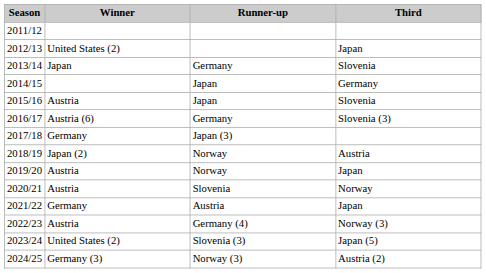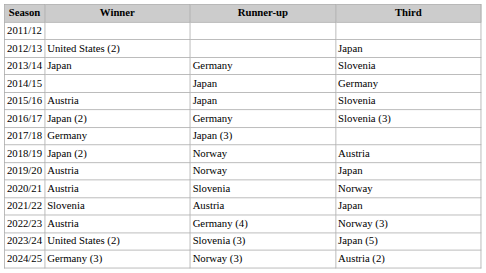 <table class="wikitable plainrowheaders" style="background:#fff; font-size:86%; line-height:16px; border:grey solid 1px; border-collapse:collapse;">
 <tr style="background:#ccc; text-align:center;">
 <th style="background:#ccc;" width="40">Season</th>
 <th style="background:#ccc;" width="180">Winner</th>
 <th style="background:#ccc;" width="180">Runner-up</th>
 <th style="background:#ccc;" width="180">Third</th>
 </tr>
 <tr>
 <td style="text-align: center;">2011/12</td>
 <td></td>
 <td></td>
 <td></td>
 </tr>
 <tr>
 <td style="text-align: center;">2012/13</td>
 <td> United States (2)</td>
 <td></td>
 <td> Japan</td>
 </tr>
 <tr>
 <td style="text-align: center;">2013/14</td>
 <td> Japan</td>
 <td> Germany</td>
 <td> Slovenia</td>
 </tr>
 <tr>
 <td style="text-align: center;">2014/15</td>
 <td></td>
 <td> Japan</td>
 <td> Germany</td>
 </tr>
 <tr>
 <td style="text-align: center;">2015/16</td>
 <td> Austria</td>
 <td> Japan</td>
 <td> Slovenia</td>
 </tr>
 <tr>
 <td style="text-align: center;">2016/17</td>
-<td> Austria (6)</td>
+<td> Japan (2)</td>
 <td> Germany</td>
 <td> Slovenia (3)</td>
 </tr>
 <tr>
 <td style="text-align: center;">2017/18</td>
 <td> Germany</td>
 <td> Japan (3)</td>
 <td></td>
 </tr>
 <tr>
 <td style="text-align: center;">2018/19</td>
 <td> Japan (2)</td>
 <td> Norway</td>
 <td> Austria</td>
 </tr>
 <tr>
 <td style="text-align: center;">2019/20</td>
 <td> Austria</td>
 <td> Norway</td>
 <td> Japan</td>
 </tr>
 <tr>
 <td style="text-align: center;">2020/21</td>
 <td> Austria</td>
 <td> Slovenia</td>
 <td> Norway</td>
 </tr>
 <tr>
 <td style="text-align: center;">2021/22</td>
-<td> Germany</td>
+<td> Slovenia</td>
 <td> Austria</td>
 <td> Japan</td>
 </tr>
 <tr>
 <td style="text-align: center;">2022/23</td>
 <td> Austria</td>
 <td> Germany (4)</td>
 <td> Norway (3)</td>
 </tr>
 <tr>
 <td style="text-align: center;">2023/24</td>
 <td> United States (2)</td>
 <td> Slovenia (3)</td>
 <td> Japan (5)</td>
 </tr>
 <tr>
 <td style="text-align: center;">2024/25</td>
 <td> Germany (3)</td>
 <td> Norway (3)</td>
 <td> Austria (2)</td>
 </tr>
 </table>
